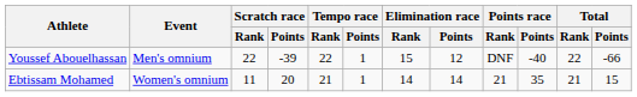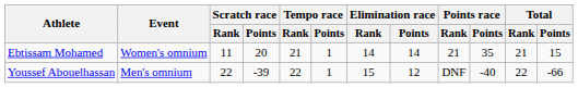 <table class=wikitable style=font-size:90%;text-align:center>
 <tr>
 <th rowspan=2>Athlete</th>
 <th rowspan=2>Event</th>
 <th colspan=2>Scratch race</th>
 <th colspan=2>Tempo race</th>
 <th colspan=2>Elimination race</th>
 <th colspan=2>Points race</th>
 <th colspan=2>Total</th>
 </tr>
 <tr style=font-size:95%>
 <th>Rank</th>
 <th>Points</th>
 <th>Rank</th>
 <th>Points</th>
 <th>Rank</th>
 <th>Points</th>
 <th>Rank</th>
 <th>Points</th>
 <th>Rank</th>
 <th>Points</th>
 </tr>
 <tr>
+<td align=left><a href='#'>Ebtissam Mohamed</a></td>
+<td align=left><a href='#'>Women's omnium</a></td>
+<td>11</td>
+<td>20</td>
+<td>21</td>
+<td>1</td>
+<td>14</td>
+<td>14</td>
+<td>21</td>
+<td>35</td>
+<td>21</td>
+<td>15</td>
+</tr>
+<tr>
 <td align=left><a href='#'>Youssef Abouelhassan</a></td>
 <td align=left><a href='#'>Men's omnium</a></td>
 <td>22</td>
 <td>-39</td>
 <td>22</td>
 <td>1</td>
 <td>15</td>
 <td>12</td>
 <td>DNF</td>
 <td>-40</td>
 <td>22</td>
 <td>-66</td>
 </tr>
-<tr>
-<td align=left><a href='#'>Ebtissam Mohamed</a></td>
-<td align=left><a href='#'>Women's omnium</a></td>
-<td>11</td>
-<td>20</td>
-<td>21</td>
-<td>1</td>
-<td>14</td>
-<td>14</td>
-<td>21</td>
-<td>35</td>
-<td>21</td>
-<td>15</td>
-</tr>
 </table>
